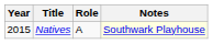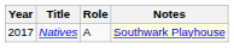 <table class = "wikitable sortable">
 <tr>
 <th>Year</th>
 <th>Title</th>
 <th>Role</th>
 <th class = "unsortable">Notes</th>
 </tr>
 <tr>
-<td>2015</td>
+<td>2017</td>
 <td><em><a href='#'>Natives</a></em></td>
 <td>A</td>
 <td style="background: lightyellow;"><a href='#'>Southwark Playhouse</a></td>
 </tr>
 </table>
